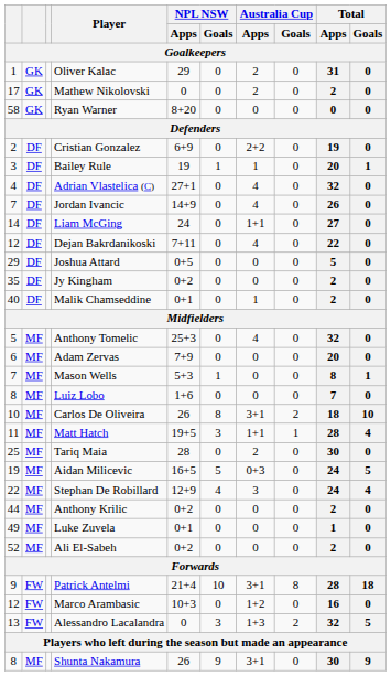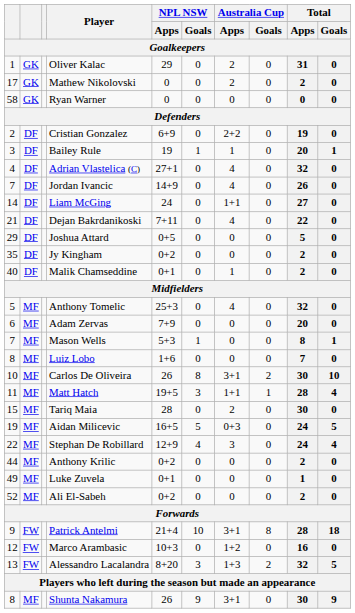 <table class="wikitable" style="text-align:center">
 <tr>
 <th rowspan="2"></th>
 <th rowspan="2"></th>
 <th rowspan="2"></th>
 <th rowspan="2">Player</th>
 <th colspan="2" width="85"><a href='#'>NPL NSW</a></th>
 <th colspan="2" width="100"><a href='#'>Australia Cup</a></th>
 <th colspan="2" width="85">Total</th>
 </tr>
 <tr>
 <th>Apps</th>
 <th>Goals</th>
 <th>Apps</th>
 <th>Goals</th>
 <th>Apps</th>
 <th>Goals</th>
 </tr>
 <tr>
 <th colspan="10"><em>Goalkeepers</em></th>
 </tr>
 <tr>
 <td>1</td>
 <td><a href='#'>GK</a></td>
 <td></td>
 <td style="text-align:left">Oliver Kalac</td>
 <td>29</td>
 <td>0</td>
 <td>2</td>
 <td>0</td>
 <th>31</th>
 <th>0</th>
 </tr>
 <tr>
 <td>17</td>
 <td><a href='#'>GK</a></td>
 <td></td>
 <td style="text-align:left">Mathew Nikolovski</td>
 <td>0</td>
 <td>0</td>
 <td>2</td>
 <td>0</td>
 <th>2</th>
 <th>0</th>
 </tr>
 <tr>
 <td>58</td>
 <td><a href='#'>GK</a></td>
 <td></td>
 <td style="text-align:left">Ryan Warner</td>
-<td>8+20</td>
+<td>0</td>
 <td>0</td>
 <td>0</td>
 <td>0</td>
 <th>0</th>
 <th>0</th>
 </tr>
 <tr>
 <th colspan="10"><em>Defenders</em></th>
 </tr>
 <tr>
 <td>2</td>
 <td><a href='#'>DF</a></td>
 <td></td>
 <td style="text-align:left">Cristian Gonzalez</td>
 <td>6+9</td>
 <td>0</td>
 <td>2+2</td>
 <td>0</td>
 <th>19</th>
 <th>0</th>
 </tr>
 <tr>
 <td>3</td>
 <td><a href='#'>DF</a></td>
 <td></td>
 <td style="text-align:left">Bailey Rule</td>
 <td>19</td>
 <td>1</td>
 <td>1</td>
 <td>0</td>
 <th>20</th>
 <th>1</th>
 </tr>
 <tr>
 <td>4</td>
 <td><a href='#'>DF</a></td>
 <td></td>
 <td style="text-align:left"><a href='#'>Adrian Vlastelica</a> <small>(<a href='#'>C</a>)</small></td>
 <td>27+1</td>
 <td>0</td>
 <td>4</td>
 <td>0</td>
 <th>32</th>
 <th>0</th>
 </tr>
 <tr>
 <td>7</td>
 <td><a href='#'>DF</a></td>
 <td></td>
 <td style="text-align:left">Jordan Ivancic</td>
 <td>14+9</td>
 <td>0</td>
 <td>4</td>
 <td>0</td>
 <th>26</th>
 <th>0</th>
 </tr>
 <tr>
 <td>14</td>
 <td><a href='#'>DF</a></td>
 <td></td>
 <td style="text-align:left"><a href='#'>Liam McGing</a></td>
 <td>24</td>
 <td>0</td>
 <td>1+1</td>
 <td>0</td>
 <th>27</th>
 <th>0</th>
 </tr>
 <tr>
-<td>12</td>
+<td>21</td>
 <td><a href='#'>DF</a></td>
 <td></td>
 <td style="text-align:left">Dejan Bakrdanikoski</td>
 <td>7+11</td>
 <td>0</td>
 <td>4</td>
 <td>0</td>
 <th>22</th>
 <th>0</th>
 </tr>
 <tr>
 <td>29</td>
 <td><a href='#'>DF</a></td>
 <td></td>
 <td style="text-align:left">Joshua Attard</td>
 <td>0+5</td>
 <td>0</td>
 <td>0</td>
 <td>0</td>
 <th>5</th>
 <th>0</th>
 </tr>
 <tr>
 <td>35</td>
 <td><a href='#'>DF</a></td>
 <td></td>
 <td style="text-align:left">Jy Kingham</td>
 <td>0+2</td>
 <td>0</td>
 <td>0</td>
 <td>0</td>
 <th>2</th>
 <th>0</th>
 </tr>
 <tr>
 <td>40</td>
 <td><a href='#'>DF</a></td>
 <td></td>
 <td style="text-align:left">Malik Chamseddine</td>
 <td>0+1</td>
 <td>0</td>
 <td>1</td>
 <td>0</td>
 <th>2</th>
 <th>0</th>
 </tr>
 <tr>
 <th colspan="10"><em>Midfielders</em></th>
 </tr>
 <tr>
 <td>5</td>
 <td><a href='#'>MF</a></td>
 <td></td>
 <td style="text-align:left">Anthony Tomelic</td>
 <td>25+3</td>
 <td>0</td>
 <td>4</td>
 <td>0</td>
 <th>32</th>
 <th>0</th>
 </tr>
 <tr>
 <td>6</td>
 <td><a href='#'>MF</a></td>
 <td></td>
 <td style="text-align:left">Adam Zervas</td>
 <td>7+9</td>
 <td>0</td>
 <td>0</td>
 <td>0</td>
 <th>20</th>
 <th>0</th>
 </tr>
 <tr>
 <td>7</td>
 <td><a href='#'>MF</a></td>
 <td></td>
 <td style="text-align:left">Mason Wells</td>
 <td>5+3</td>
 <td>1</td>
 <td>0</td>
 <td>0</td>
 <th>8</th>
 <th>1</th>
 </tr>
 <tr>
 <td>8</td>
 <td><a href='#'>MF</a></td>
 <td></td>
 <td style="text-align:left"><a href='#'>Luiz Lobo</a></td>
 <td>1+6</td>
 <td>0</td>
 <td>0</td>
 <td>0</td>
 <th>7</th>
 <th>0</th>
 </tr>
 <tr>
 <td>10</td>
 <td><a href='#'>MF</a></td>
 <td></td>
 <td style="text-align:left">Carlos De Oliveira</td>
 <td>26</td>
 <td>8</td>
 <td>3+1</td>
 <td>2</td>
-<th>18</th>
+<th>30</th>
 <th>10</th>
 </tr>
 <tr>
 <td>11</td>
 <td><a href='#'>MF</a></td>
 <td></td>
 <td style="text-align:left"><a href='#'>Matt Hatch</a></td>
 <td>19+5</td>
 <td>3</td>
 <td>1+1</td>
 <td>1</td>
 <th>28</th>
 <th>4</th>
 </tr>
 <tr>
-<td>25</td>
+<td>15</td>
 <td><a href='#'>MF</a></td>
 <td></td>
 <td style="text-align:left">Tariq Maia</td>
 <td>28</td>
 <td>0</td>
 <td>2</td>
 <td>0</td>
 <th>30</th>
 <th>0</th>
 </tr>
 <tr>
 <td>19</td>
 <td><a href='#'>MF</a></td>
 <td></td>
 <td style="text-align:left">Aidan Milicevic</td>
 <td>16+5</td>
 <td>5</td>
 <td>0+3</td>
 <td>0</td>
 <th>24</th>
 <th>5</th>
 </tr>
 <tr>
 <td>22</td>
 <td><a href='#'>MF</a></td>
 <td></td>
 <td style="text-align:left">Stephan De Robillard</td>
 <td>12+9</td>
 <td>4</td>
 <td>3</td>
 <td>0</td>
 <th>24</th>
 <th>4</th>
 </tr>
 <tr>
 <td>44</td>
 <td><a href='#'>MF</a></td>
 <td></td>
 <td style="text-align:left">Anthony Krilic</td>
 <td>0+2</td>
 <td>0</td>
 <td>0</td>
 <td>0</td>
 <th>2</th>
 <th>0</th>
 </tr>
 <tr>
 <td>49</td>
 <td><a href='#'>MF</a></td>
 <td></td>
 <td style="text-align:left">Luke Zuvela</td>
 <td>0+1</td>
 <td>0</td>
 <td>0</td>
 <td>0</td>
 <th>1</th>
 <th>0</th>
 </tr>
 <tr>
 <td>52</td>
 <td><a href='#'>MF</a></td>
 <td></td>
 <td style="text-align:left">Ali El-Sabeh</td>
 <td>0+2</td>
 <td>0</td>
 <td>0</td>
 <td>0</td>
 <th>2</th>
 <th>0</th>
 </tr>
 <tr>
 <th colspan="10"><em>Forwards</em></th>
 </tr>
 <tr>
 <td>9</td>
 <td><a href='#'>FW</a></td>
 <td></td>
 <td style="text-align:left"><a href='#'>Patrick Antelmi</a></td>
 <td>21+4</td>
 <td>10</td>
 <td>3+1</td>
 <td>8</td>
 <th>28</th>
 <th>18</th>
 </tr>
 <tr>
 <td>12</td>
 <td><a href='#'>FW</a></td>
 <td></td>
 <td style="text-align:left">Marco Arambasic</td>
 <td>10+3</td>
 <td>0</td>
 <td>1+2</td>
 <td>0</td>
 <th>16</th>
 <th>0</th>
 </tr>
 <tr>
 <td>13</td>
 <td><a href='#'>FW</a></td>
 <td></td>
 <td style="text-align:left">Alessandro Lacalandra</td>
-<td>0</td>
+<td>8+20</td>
 <td>3</td>
 <td>1+3</td>
 <td>2</td>
 <th>32</th>
 <th>5</th>
 </tr>
 <tr>
 <th colspan="17">Players who left during the season but made an appearance</th>
 </tr>
 <tr>
 <td>8</td>
 <td><a href='#'>MF</a></td>
 <td></td>
 <td style="text-align:left"><a href='#'>Shunta Nakamura</a></td>
 <td>26</td>
 <td>9</td>
 <td>3+1</td>
 <td>0</td>
 <th>30</th>
 <th>9</th>
 </tr>
 </table>
